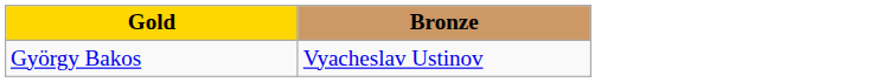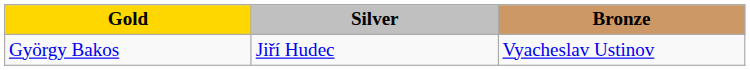 <table class="wikitable" style="text-align:left">
 <tr align="center">
 <td width=200 bgcolor=gold><strong>Gold</strong></td>
+<td width=200 bgcolor=silver><strong>Silver</strong></td>
 <td width=200 bgcolor=CC9966><strong>Bronze</strong></td>
 </tr>
 <tr>
 <td><a href='#'>György Bakos</a><br><em></em></td>
+<td><a href='#'>Jiří Hudec</a><br><em></em></td>
 <td><a href='#'>Vyacheslav Ustinov</a><br><em></em></td>
 </tr>
 </table>
